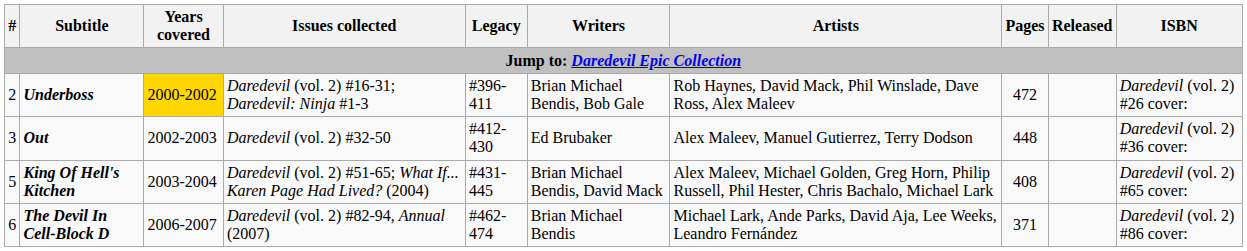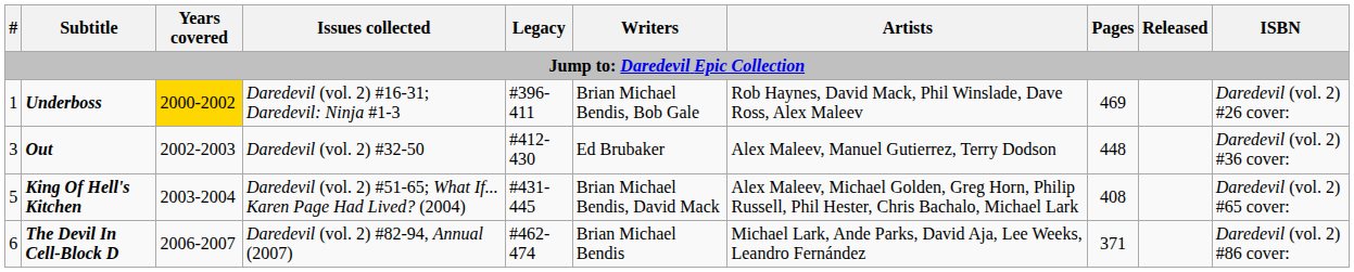 <table class="wikitable sortable" width=98%>
 <tr>
 <th class="unsortable">#</th>
 <th class="unsortable">Subtitle</th>
 <th>Years covered</th>
 <th class="unsortable">Issues collected</th>
 <th>Legacy</th>
 <th class="unsortable">Writers</th>
 <th class="unsortable">Artists</th>
 <th class="unsortable">Pages</th>
 <th>Released</th>
 <th class="unsortable">ISBN</th>
 </tr>
 <tr>
 <th colspan=10 style="background-color: silver;">Jump to: <a href='#'><em>Daredevil</em> <em>Epic Collection</em></a></th>
 </tr>
 <tr>
-<td>2</td>
+<td>1</td>
 <td><strong><em>Underboss</em></strong></td>
 <td style="background: gold;">2000-2002</td>
 <td><em>Daredevil</em> (vol. 2) #16-31; <em>Daredevil: Ninja</em> #1-3</td>
 <td>#396-411</td>
 <td>Brian Michael Bendis, Bob Gale</td>
 <td>Rob Haynes, David Mack, Phil Winslade, Dave Ross, Alex Maleev</td>
-<td style="text-align: center;">472</td>
+<td style="text-align: center;">469</td>
 <td></td>
 <td><em>Daredevil</em> (vol. 2) #26 cover: </td>
 </tr>
 <tr>
 <td>3</td>
 <td><strong><em>Out</em></strong></td>
 <td>2002-2003</td>
 <td><em>Daredevil</em> (vol. 2) #32-50</td>
 <td>#412-430</td>
 <td>Ed Brubaker</td>
 <td>Alex Maleev, Manuel Gutierrez, Terry Dodson</td>
 <td style="text-align: center;">448</td>
 <td></td>
 <td><em>Daredevil</em> (vol. 2) #36 cover: </td>
 </tr>
 <tr>
 <td>5</td>
 <td><strong><em>King Of Hell's Kitchen</em></strong></td>
 <td>2003-2004</td>
 <td><em>Daredevil</em> (vol. 2) #51-65; <em>What If... Karen Page Had Lived?</em> (2004)</td>
 <td>#431-445</td>
 <td>Brian Michael Bendis, David Mack</td>
 <td>Alex Maleev, Michael Golden, Greg Horn, Philip Russell, Phil Hester, Chris Bachalo, Michael Lark</td>
 <td style="text-align: center;">408</td>
 <td></td>
 <td><em>Daredevil</em> (vol. 2) #65 cover: </td>
 </tr>
 <tr>
 <td>6</td>
 <td><strong><em>The Devil In Cell-Block D</em></strong></td>
 <td>2006-2007</td>
 <td><em>Daredevil</em> (vol. 2) #82-94, <em>Annual</em> (2007)</td>
 <td>#462-474</td>
 <td>Brian Michael Bendis</td>
 <td>Michael Lark, Ande Parks, David Aja, Lee Weeks, Leandro Fernández</td>
 <td style="text-align: center;">371</td>
 <td></td>
 <td><em>Daredevil</em> (vol. 2) #86 cover: </td>
 </tr>
 </table>
